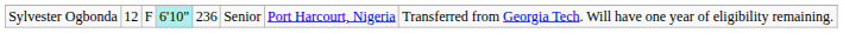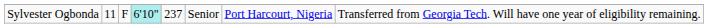 <table class="wikitable sortable" border="1">
 <tr align=center>
 </tr>
 <tr>
 <td>Sylvester Ogbonda</td>
-<td>12</td>
+<td>11</td>
 <td>F</td>
 <td style="background: paleturquoise;">6'10"</td>
-<td>236</td>
+<td>237</td>
 <td>Senior</td>
 <td><a href='#'>Port Harcourt, Nigeria</a></td>
 <td>Transferred from <a href='#'>Georgia Tech</a>. Will have one year of eligibility remaining.</td>
 </tr>
 </table>
